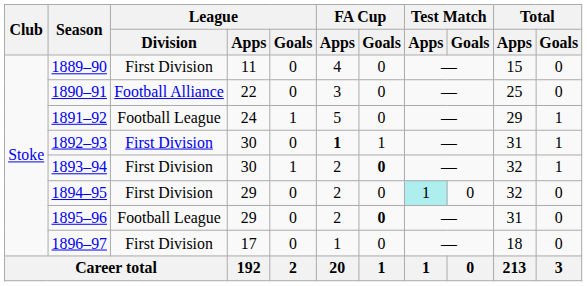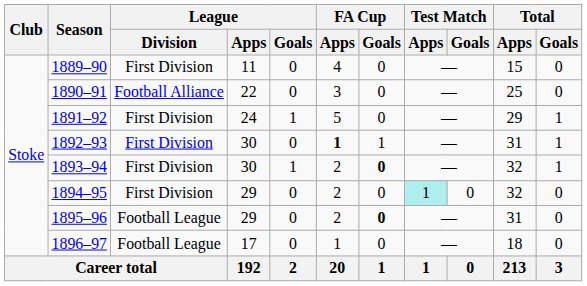 <table class="wikitable" style="text-align: center;">
 <tr>
 <th rowspan="2">Club</th>
 <th rowspan="2">Season</th>
 <th colspan="3">League</th>
 <th colspan="2">FA Cup</th>
 <th colspan="2">Test Match</th>
 <th colspan="2">Total</th>
 </tr>
 <tr>
 <th>Division</th>
 <th>Apps</th>
 <th>Goals</th>
 <th>Apps</th>
 <th>Goals</th>
 <th>Apps</th>
 <th>Goals</th>
 <th>Apps</th>
 <th>Goals</th>
 </tr>
 <tr>
 <td rowspan="8"><a href='#'>Stoke</a></td>
 <td><a href='#'>1889–90</a></td>
 <td>First Division</td>
 <td>11</td>
 <td>0</td>
 <td>4</td>
 <td>0</td>
 <td colspan="2">—</td>
 <td>15</td>
 <td>0</td>
 </tr>
 <tr>
 <td><a href='#'>1890–91</a></td>
 <td><a href='#'>Football Alliance</a></td>
 <td>22</td>
 <td>0</td>
 <td>3</td>
 <td>0</td>
 <td colspan="2">—</td>
 <td>25</td>
 <td>0</td>
 </tr>
 <tr>
 <td><a href='#'>1891–92</a></td>
-<td>Football League</td>
+<td>First Division</td>
 <td>24</td>
 <td>1</td>
 <td>5</td>
 <td>0</td>
 <td colspan="2">—</td>
 <td>29</td>
 <td>1</td>
 </tr>
 <tr>
 <td><a href='#'>1892–93</a></td>
 <td><a href='#'>First Division</a></td>
 <td>30</td>
 <td>0</td>
 <td><strong>1</strong></td>
 <td>1</td>
 <td colspan="2">—</td>
 <td>31</td>
 <td>1</td>
 </tr>
 <tr>
 <td><a href='#'>1893–94</a></td>
 <td>First Division</td>
 <td>30</td>
 <td>1</td>
 <td>2</td>
 <td><strong>0</strong></td>
 <td colspan="2">—</td>
 <td>32</td>
 <td>1</td>
 </tr>
 <tr>
 <td><a href='#'>1894–95</a></td>
 <td>First Division</td>
 <td>29</td>
 <td>0</td>
 <td>2</td>
 <td>0</td>
 <td style="background: paleturquoise;">1</td>
 <td>0</td>
 <td>32</td>
 <td>0</td>
 </tr>
 <tr>
 <td><a href='#'>1895–96</a></td>
 <td>Football League</td>
 <td>29</td>
 <td>0</td>
 <td>2</td>
 <td><strong>0</strong></td>
 <td colspan="2">—</td>
 <td>31</td>
 <td>0</td>
 </tr>
 <tr>
 <td><a href='#'>1896–97</a></td>
-<td>First Division</td>
+<td>Football League</td>
 <td>17</td>
 <td>0</td>
 <td>1</td>
 <td>0</td>
 <td colspan="2">—</td>
 <td>18</td>
 <td>0</td>
 </tr>
 <tr>
 <th colspan="3">Career total</th>
 <th>192</th>
 <th>2</th>
 <th>20</th>
 <th>1</th>
 <th>1</th>
 <th>0</th>
 <th>213</th>
 <th>3</th>
 </tr>
 </table>
